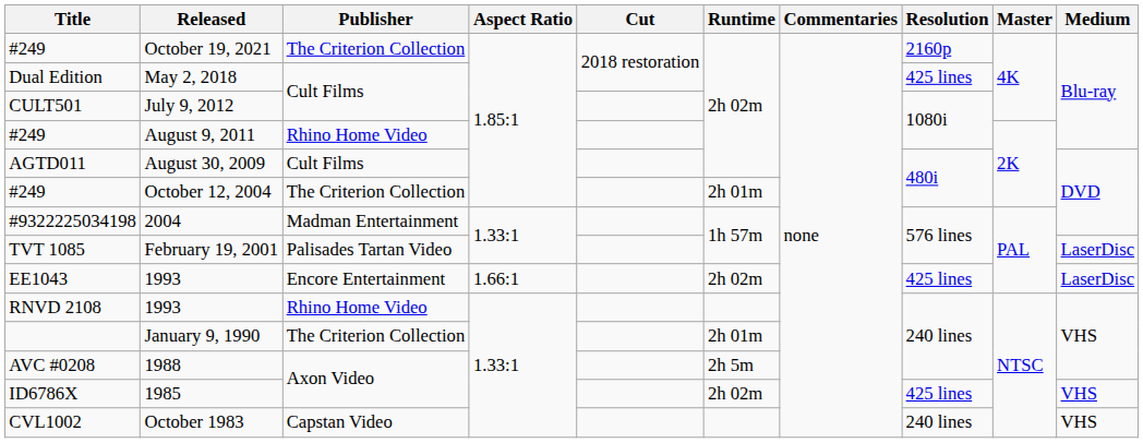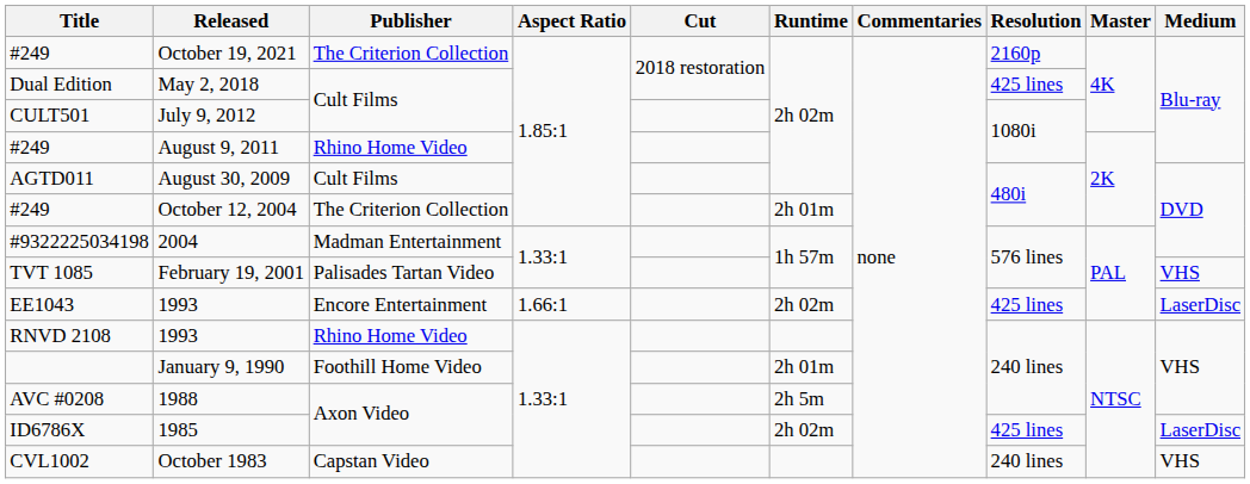 <table class="wikitable">
 <tr>
 <th>Title</th>
 <th>Released</th>
 <th>Publisher</th>
 <th>Aspect Ratio</th>
 <th>Cut</th>
 <th>Runtime</th>
 <th>Commentaries</th>
 <th>Resolution</th>
 <th>Master</th>
 <th>Medium</th>
 </tr>
 <tr>
 <td>#249</td>
 <td>October 19, 2021</td>
 <td><a href='#'>The Criterion Collection</a><strong></strong></td>
 <td rowspan="6">1.85:1</td>
 <td rowspan="2">2018 restoration</td>
 <td rowspan="5">2h 02m</td>
 <td rowspan="14">none</td>
 <td><a href='#'>2160p</a></td>
 <td rowspan="3"><a href='#'>4K</a></td>
 <td rowspan="4"><a href='#'>Blu-ray</a></td>
 </tr>
 <tr>
 <td>Dual Edition</td>
 <td>May 2, 2018</td>
 <td rowspan="2">Cult Films</td>
 <td><a href='#'>425 lines</a></td>
 </tr>
 <tr>
 <td>CULT501</td>
 <td>July 9, 2012</td>
 <td></td>
 <td rowspan="2">1080i</td>
 </tr>
 <tr>
 <td>#249</td>
 <td>August 9, 2011</td>
 <td><a href='#'>Rhino Home Video</a></td>
 <td></td>
 <td rowspan="3"><a href='#'>2K</a></td>
 </tr>
 <tr>
 <td>AGTD011</td>
 <td>August 30, 2009</td>
 <td>Cult Films</td>
 <td></td>
 <td rowspan="2"><a href='#'>480i</a></td>
 <td rowspan="3"><a href='#'>DVD</a></td>
 </tr>
 <tr>
 <td>#249</td>
 <td>October 12, 2004</td>
 <td>The Criterion Collection</td>
 <td></td>
 <td>2h 01m</td>
 </tr>
 <tr>
 <td>#9322225034198</td>
 <td>2004</td>
 <td>Madman Entertainment</td>
 <td rowspan="2">1.33:1</td>
 <td></td>
 <td rowspan="2">1h 57m</td>
 <td rowspan="2">576 lines</td>
 <td rowspan="3"><a href='#'>PAL</a></td>
 </tr>
 <tr>
 <td>TVT 1085</td>
 <td>February 19, 2001</td>
 <td>Palisades Tartan Video</td>
 <td></td>
-<td><a href='#'>LaserDisc</a></td>
+<td><a href='#'>VHS</a></td>
 </tr>
 <tr>
 <td>EE1043</td>
 <td>1993</td>
 <td>Encore Entertainment</td>
 <td>1.66:1</td>
 <td></td>
 <td>2h 02m</td>
 <td><a href='#'>425 lines</a></td>
 <td><a href='#'>LaserDisc</a></td>
 </tr>
 <tr>
 <td>RNVD 2108</td>
 <td>1993</td>
 <td><a href='#'>Rhino Home Video</a></td>
 <td rowspan="5">1.33:1</td>
 <td></td>
 <td></td>
 <td rowspan="3">240 lines</td>
 <td rowspan="5"><a href='#'>NTSC</a></td>
 <td rowspan="3">VHS</td>
 </tr>
 <tr>
 <td></td>
 <td>January 9, 1990</td>
-<td>The Criterion Collection</td>
+<td>Foothill Home Video</td>
 <td></td>
 <td>2h 01m</td>
 </tr>
 <tr>
 <td>AVC #0208</td>
 <td>1988</td>
 <td rowspan="2">Axon Video</td>
 <td></td>
 <td>2h 5m</td>
 </tr>
 <tr>
 <td>ID6786X</td>
 <td>1985</td>
 <td></td>
 <td>2h 02m</td>
 <td><a href='#'>425 lines</a></td>
-<td><a href='#'>VHS</a></td>
+<td><a href='#'>LaserDisc</a></td>
 </tr>
 <tr>
 <td>CVL1002</td>
 <td>October 1983</td>
 <td>Capstan Video</td>
 <td></td>
 <td></td>
 <td>240 lines</td>
 <td>VHS</td>
 </tr>
 </table>
